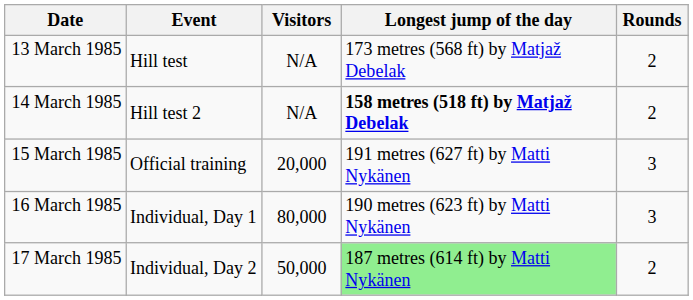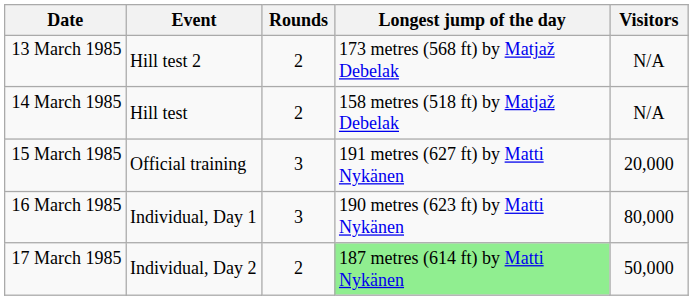 <table class=wikitable style="text-align:center; font-size:88%;">
 <tr>
 <th width=88px>Date</th>
 <th width=100px>Event</th>
+<th width=50px>Rounds</th>
+<th width=208px>Longest jump of the day</th>
 <th width=55px>Visitors</th>
-<th width=208px>Longest jump of the day</th>
-<th width=50px>Rounds</th>
 </tr>
 <tr>
 <td align=right>13 March 1985  </td>
-<td align=left>Hill test</td>
+<td align=left>Hill test 2</td>
+<td align=center>2</td>
+<td align=left>173 metres (568 ft) by <a href='#'>Matjaž Debelak</a></td>
 <td align=center>N/A</td>
-<td align=left>173 metres (568 ft) by <a href='#'>Matjaž Debelak</a></td>
-<td align=center>2</td>
 </tr>
 <tr>
 <td align=right>14 March 1985  </td>
-<td align=left>Hill test 2</td>
+<td align=left>Hill test</td>
+<td align=center>2</td>
+<td align=left>158 metres (518 ft) by <a href='#'>Matjaž Debelak</a></td>
 <td align=center>N/A</td>
-<td align=left><strong>158 metres (518 ft) by <a href='#'>Matjaž Debelak</a></strong></td>
-<td align=center>2</td>
 </tr>
 <tr>
 <td align=right>15 March 1985  </td>
 <td align=left>Official training</td>
+<td align=center>3</td>
+<td align=left>191 metres (627 ft) by <a href='#'>Matti Nykänen</a></td>
 <td align=center>20,000</td>
-<td align=left>191 metres (627 ft) by <a href='#'>Matti Nykänen</a></td>
-<td align=center>3</td>
 </tr>
 <tr>
 <td align=right>16 March 1985  </td>
 <td align=left>Individual, Day 1</td>
+<td align=center>3</td>
+<td align=left>190 metres (623 ft) by <a href='#'>Matti Nykänen</a></td>
 <td align=center>80,000</td>
-<td align=left>190 metres (623 ft) by <a href='#'>Matti Nykänen</a></td>
-<td align=center>3</td>
 </tr>
 <tr>
 <td align=right>17 March 1985  </td>
 <td align=left>Individual, Day 2</td>
+<td align=center>2</td>
+<td align=left style="background: lightgreen;">187 metres (614 ft) by <a href='#'>Matti Nykänen</a></td>
 <td align=center>50,000</td>
-<td align=left style="background: lightgreen;">187 metres (614 ft) by <a href='#'>Matti Nykänen</a></td>
-<td align=center>2</td>
 </tr>
 </table>
